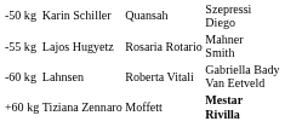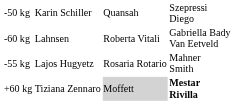 <table>
 <tr>
 <td>-50 kg</td>
 <td>Karin Schiller </td>
 <td>Quansah </td>
 <td>Szepressi <br>Diego </td>
 </tr>
 <tr>
+<td>-60 kg</td>
+<td>Lahnsen </td>
+<td>Roberta Vitali </td>
+<td>Gabriella Bady <br>Van Eetveld </td>
+</tr>
+<tr>
 <td>-55 kg</td>
 <td>Lajos Hugyetz </td>
 <td>Rosaria Rotario </td>
 <td>Mahner <br>Smith </td>
 </tr>
 <tr>
-<td>-60 kg</td>
-<td>Lahnsen </td>
-<td>Roberta Vitali </td>
-<td>Gabriella Bady <br>Van Eetveld </td>
-</tr>
-<tr>
 <td>+60 kg</td>
 <td>Tiziana Zennaro </td>
-<td>Moffett </td>
+<td style="background: lightgrey;">Moffett </td>
 <td><strong>Mestar <br>Rivilla </strong></td>
 </tr>
 <tr>
 </tr>
 </table>
